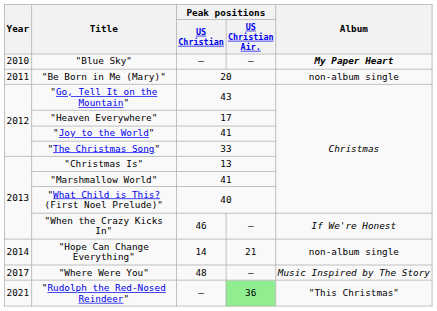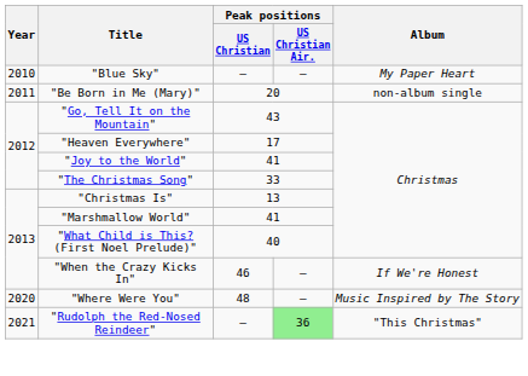 <table class="wikitable plainrowheaders" style="text-align:center;">
 <tr>
 <th scope="col" rowspan="2">Year</th>
 <th scope="col" rowspan="2" style="width:15em;">Title</th>
 <th scope="col" colspan="2">Peak positions</th>
 <th scope="col" rowspan="2">Album</th>
 </tr>
 <tr>
 <th scope="col" style="width:2.5em;font-size:90%;"><a href='#'>US Christian</a><br></th>
 <th scope="col" style="width:2.5em;font-size:90%;"><a href='#'>US<br>Christian<br>Air.</a><br></th>
 </tr>
 <tr>
 <td>2010</td>
 <td>"Blue Sky"</td>
 <td>—</td>
 <td>—</td>
-<td><strong><em>My Paper Heart</em></strong></td>
+<td><em>My Paper Heart</em></td>
 </tr>
 <tr>
 <td>2011</td>
 <td>"Be Born in Me (Mary)"</td>
 <td colspan="2">20</td>
 <td>non-album single</td>
 </tr>
 <tr>
 <td rowspan="4">2012</td>
 <td>"<a href='#'>Go, Tell It on the Mountain</a>"</td>
 <td colspan="2">43</td>
 <td rowspan="7"><em>Christmas</em></td>
 </tr>
 <tr>
 <td>"Heaven Everywhere"</td>
 <td colspan="2">17</td>
 </tr>
 <tr>
 <td>"<a href='#'>Joy to the World</a>"</td>
 <td colspan="2">41</td>
 </tr>
 <tr>
 <td>"<a href='#'>The Christmas Song</a>"</td>
 <td colspan="2">33</td>
 </tr>
 <tr>
 <td rowspan="4">2013</td>
 <td>"Christmas Is"</td>
 <td colspan="2">13</td>
 </tr>
 <tr>
 <td>"Marshmallow World"</td>
 <td colspan="2">41</td>
 </tr>
 <tr>
 <td>"<a href='#'>What Child is This?</a> (First Noel Prelude)"</td>
 <td colspan="2">40</td>
 </tr>
 <tr>
 <td>"When the Crazy Kicks In"</td>
 <td>46</td>
 <td>—</td>
 <td><em>If We're Honest</em></td>
 </tr>
 <tr>
-<td>2014</td>
-<td>"Hope Can Change Everything"<br></td>
-<td>14</td>
-<td>21</td>
-<td>non-album single</td>
-</tr>
-<tr>
-<td>2017</td>
+<td>2020</td>
 <td>"Where Were You"</td>
 <td>48</td>
 <td>—</td>
 <td><em>Music Inspired by The Story</em></td>
 </tr>
 <tr>
 <td>2021</td>
 <td>"<a href='#'>Rudolph the Red-Nosed Reindeer</a>"</td>
 <td>—</td>
 <td style="background: lightgreen;">36</td>
 <td>"This Christmas"</td>
 </tr>
 </table>
